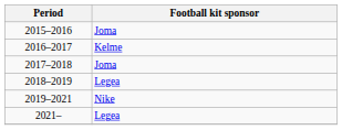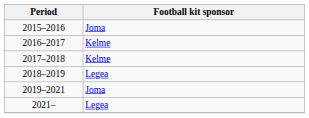 <table class="wikitable" style="font-size: 95%; text-align: center; ">
 <tr>
 <th width=120>Period</th>
 <th width=350>Football kit sponsor</th>
 </tr>
 <tr>
 <td align="center">2015–2016</td>
 <td align="left"> <a href='#'>Joma</a></td>
 </tr>
 <tr>
 <td align="center">2016–2017</td>
 <td align="left"> <a href='#'>Kelme</a></td>
 </tr>
 <tr>
 <td align="center">2017–2018</td>
-<td align="left"> <a href='#'>Joma</a></td>
+<td align="left"> <a href='#'>Kelme</a></td>
 </tr>
 <tr>
 <td align="center">2018–2019</td>
 <td align="left"> <a href='#'>Legea</a></td>
 </tr>
 <tr>
 <td align="center">2019–2021</td>
-<td align="left"> <a href='#'>Nike</a></td>
+<td align="left"> <a href='#'>Joma</a></td>
 </tr>
 <tr>
 <td align="center">2021–</td>
 <td align="left"> <a href='#'>Legea</a></td>
 </tr>
 <tr>
 </tr>
 </table>
